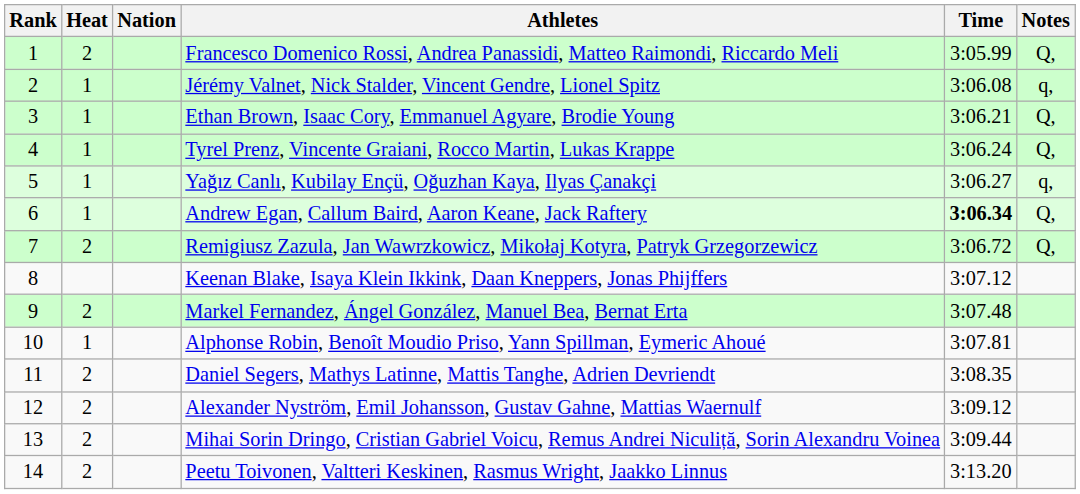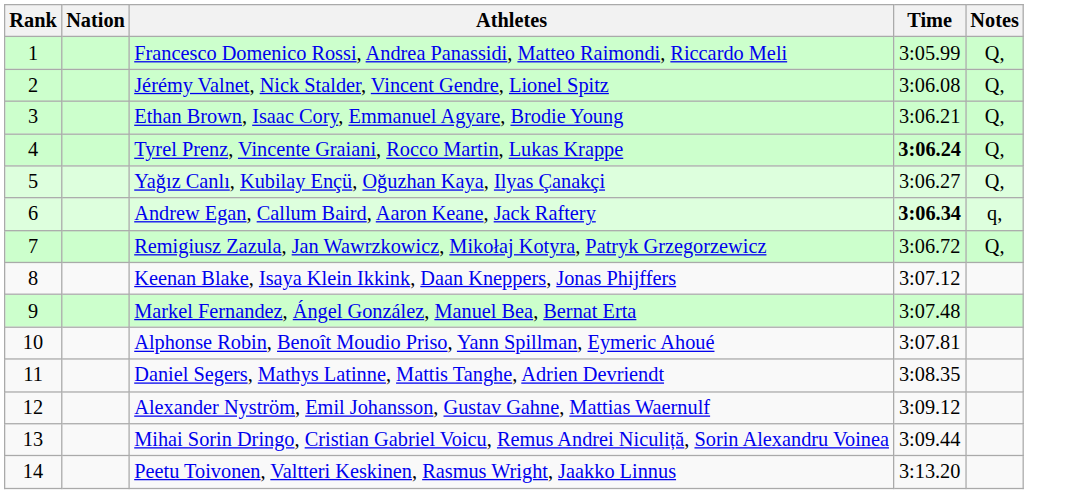 <table class="wikitable sortable" style="text-align:center;">
 <tr>
 <th>Rank</th>
-<th>Heat</th>
 <th>Nation</th>
 <th>Athletes</th>
 <th>Time</th>
 <th>Notes</th>
 </tr>
 <tr bgcolor=ccffcc>
 <td>1</td>
-<td>2</td>
 <td align=left></td>
 <td align=left><a href='#'>Francesco Domenico Rossi</a>, <a href='#'>Andrea Panassidi</a>, <a href='#'>Matteo Raimondi</a>, <a href='#'>Riccardo Meli</a></td>
 <td>3:05.99</td>
 <td>Q, </td>
 </tr>
 <tr bgcolor=ccffcc>
 <td>2</td>
-<td>1</td>
 <td align=left></td>
 <td align=left><a href='#'>Jérémy Valnet</a>, <a href='#'>Nick Stalder</a>, <a href='#'>Vincent Gendre</a>, <a href='#'>Lionel Spitz</a></td>
 <td>3:06.08</td>
-<td>q, </td>
+<td>Q, </td>
 </tr>
 <tr bgcolor=ccffcc>
 <td>3</td>
-<td>1</td>
 <td align=left></td>
 <td align=left><a href='#'>Ethan Brown</a>, <a href='#'>Isaac Cory</a>, <a href='#'>Emmanuel Agyare</a>, <a href='#'>Brodie Young</a></td>
 <td>3:06.21</td>
 <td>Q, </td>
 </tr>
 <tr bgcolor=ccffcc>
 <td>4</td>
-<td>1</td>
 <td align=left></td>
 <td align=left><a href='#'>Tyrel Prenz</a>, <a href='#'>Vincente Graiani</a>, <a href='#'>Rocco Martin</a>, <a href='#'>Lukas Krappe</a></td>
-<td>3:06.24</td>
+<td><strong>3:06.24</strong></td>
 <td>Q, </td>
 </tr>
 <tr bgcolor=ddffdd>
 <td>5</td>
-<td>1</td>
 <td align=left></td>
 <td align=left><a href='#'>Yağız Canlı</a>, <a href='#'>Kubilay Ençü</a>, <a href='#'>Oğuzhan Kaya</a>, <a href='#'>Ilyas Çanakçi</a></td>
 <td>3:06.27</td>
-<td>q, </td>
+<td>Q, </td>
 </tr>
 <tr bgcolor=ddffdd>
 <td>6</td>
-<td>1</td>
 <td align=left></td>
 <td align=left><a href='#'>Andrew Egan</a>, <a href='#'>Callum Baird</a>, <a href='#'>Aaron Keane</a>, <a href='#'>Jack Raftery</a></td>
 <td><strong>3:06.34</strong></td>
-<td>Q, </td>
+<td>q, </td>
 </tr>
 <tr bgcolor=ccffcc>
 <td>7</td>
-<td>2</td>
 <td align=left></td>
 <td align=left><a href='#'>Remigiusz Zazula</a>, <a href='#'>Jan Wawrzkowicz</a>, <a href='#'>Mikołaj Kotyra</a>, <a href='#'>Patryk Grzegorzewicz</a></td>
 <td>3:06.72</td>
 <td>Q, </td>
 </tr>
 <tr>
 <td>8</td>
-<td></td>
 <td align=left></td>
 <td align=left><a href='#'>Keenan Blake</a>, <a href='#'>Isaya Klein Ikkink</a>, <a href='#'>Daan Kneppers</a>, <a href='#'>Jonas Phijffers</a></td>
 <td>3:07.12</td>
 <td></td>
 </tr>
 <tr bgcolor=ccffcc>
 <td>9</td>
-<td>2</td>
 <td align=left></td>
 <td align=left><a href='#'>Markel Fernandez</a>, <a href='#'>Ángel González</a>, <a href='#'>Manuel Bea</a>, <a href='#'>Bernat Erta</a></td>
 <td>3:07.48</td>
 <td></td>
 </tr>
 <tr>
 <td>10</td>
-<td>1</td>
 <td align=left></td>
 <td align=left><a href='#'>Alphonse Robin</a>, <a href='#'>Benoît Moudio Priso</a>, <a href='#'>Yann Spillman</a>, <a href='#'>Eymeric Ahoué</a></td>
 <td>3:07.81</td>
 <td></td>
 </tr>
 <tr>
 <td>11</td>
-<td>2</td>
 <td align=left></td>
 <td align=left><a href='#'>Daniel Segers</a>, <a href='#'>Mathys Latinne</a>, <a href='#'>Mattis Tanghe</a>, <a href='#'>Adrien Devriendt</a></td>
 <td>3:08.35</td>
 <td></td>
 </tr>
 <tr>
 <td>12</td>
-<td>2</td>
 <td align=left></td>
 <td align=left><a href='#'>Alexander Nyström</a>, <a href='#'>Emil Johansson</a>, <a href='#'>Gustav Gahne</a>, <a href='#'>Mattias Waernulf</a></td>
 <td>3:09.12</td>
 <td></td>
 </tr>
 <tr>
 <td>13</td>
-<td>2</td>
 <td align=left></td>
 <td align=left><a href='#'>Mihai Sorin Dringo</a>, <a href='#'>Cristian Gabriel Voicu</a>, <a href='#'>Remus Andrei Niculiță</a>, <a href='#'>Sorin Alexandru Voinea</a></td>
 <td>3:09.44</td>
 <td></td>
 </tr>
 <tr>
 <td>14</td>
-<td>2</td>
 <td align=left></td>
 <td align=left><a href='#'>Peetu Toivonen</a>, <a href='#'>Valtteri Keskinen</a>, <a href='#'>Rasmus Wright</a>, <a href='#'>Jaakko Linnus</a></td>
 <td>3:13.20</td>
 <td></td>
 </tr>
 </table>
